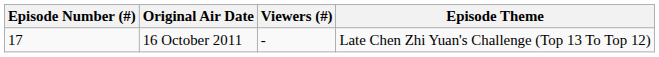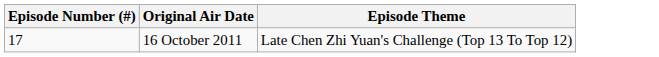 <table class="wikitable">
 <tr>
 <th>Episode Number (#)</th>
 <th>Original Air Date</th>
-<th>Viewers (#)</th>
 <th>Episode Theme</th>
 </tr>
 <tr>
 <td>17</td>
 <td>16 October 2011</td>
-<td>-</td>
 <td>Late Chen Zhi Yuan's Challenge (Top 13 To Top 12)</td>
 </tr>
 </table>
